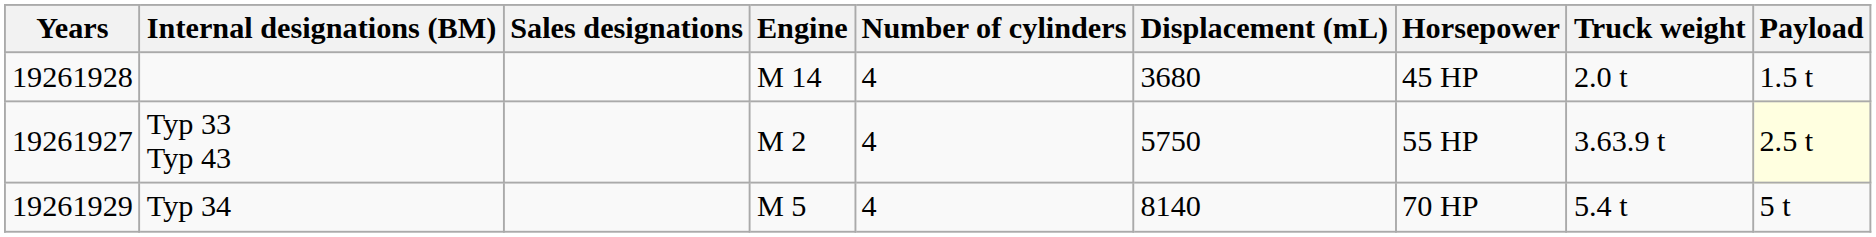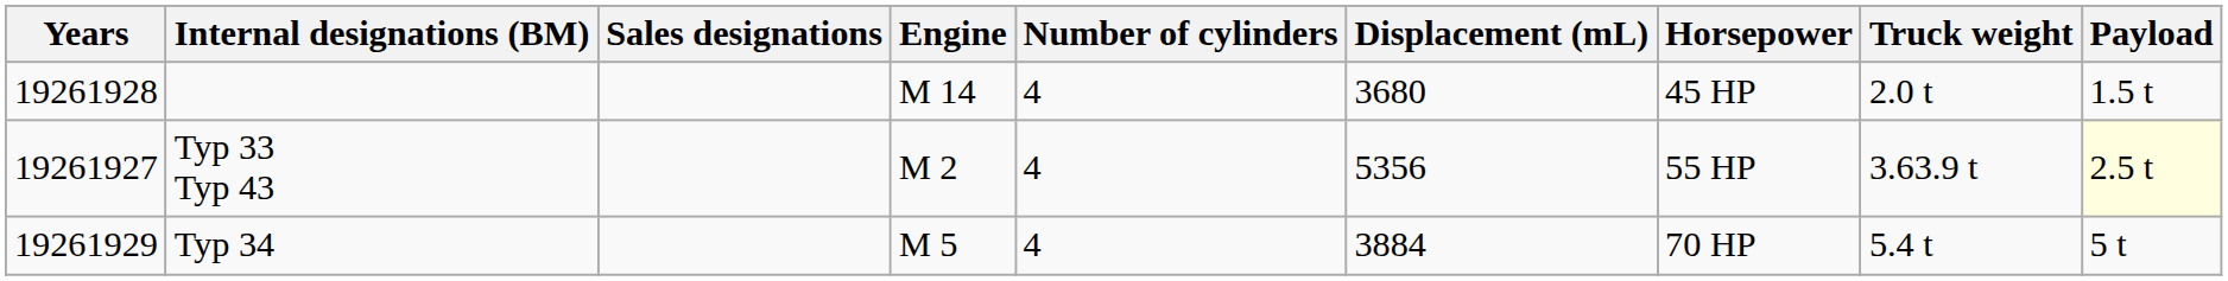 <table class="wikitable sortable" style="text-align: left;">
 <tr>
 <th>Years</th>
 <th>Internal designations (BM)</th>
 <th>Sales designations</th>
 <th>Engine</th>
 <th>Number of cylinders</th>
 <th>Displacement (mL)</th>
 <th>Horsepower</th>
 <th>Truck weight</th>
 <th>Payload</th>
 </tr>
 <tr>
 <td>19261928</td>
 <td></td>
 <td></td>
 <td>M 14</td>
 <td>4</td>
 <td>3680</td>
 <td>45 HP</td>
 <td>2.0 t</td>
 <td>1.5 t</td>
 </tr>
 <tr>
 <td>19261927</td>
 <td>Typ 33<br>Typ 43</td>
 <td></td>
 <td>M 2</td>
 <td>4</td>
-<td>5750</td>
+<td>5356</td>
 <td>55 HP</td>
 <td>3.63.9 t</td>
 <td style="background: lightyellow;">2.5 t</td>
 </tr>
 <tr>
 <td>19261929</td>
 <td>Typ 34</td>
 <td></td>
 <td>M 5</td>
 <td>4</td>
-<td>8140</td>
+<td>3884</td>
 <td>70 HP</td>
 <td>5.4 t</td>
 <td>5 t</td>
 </tr>
 </table>
